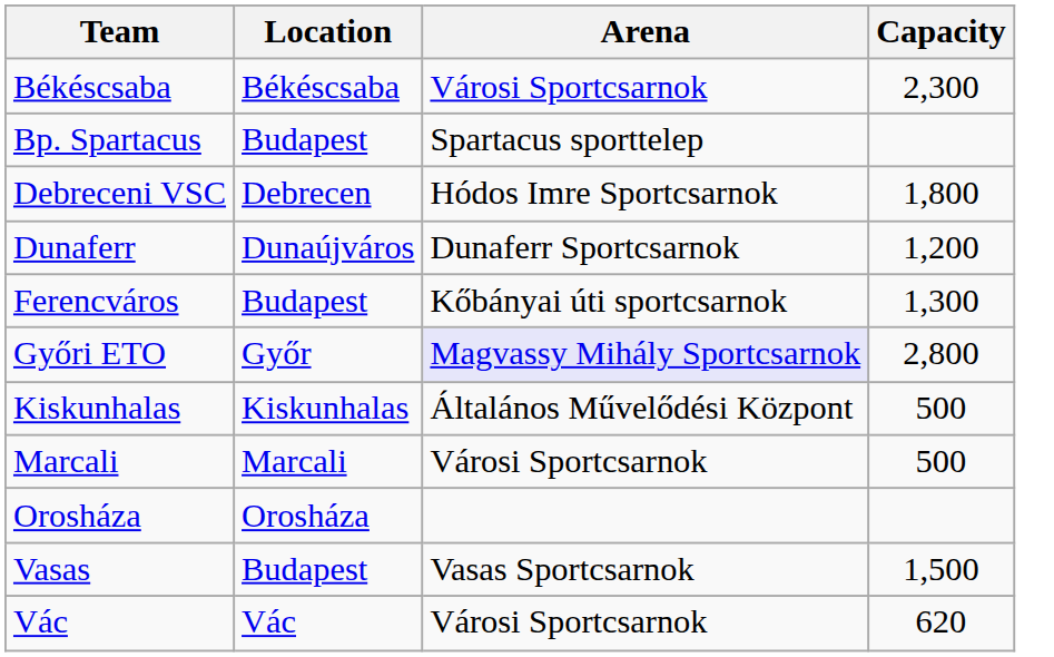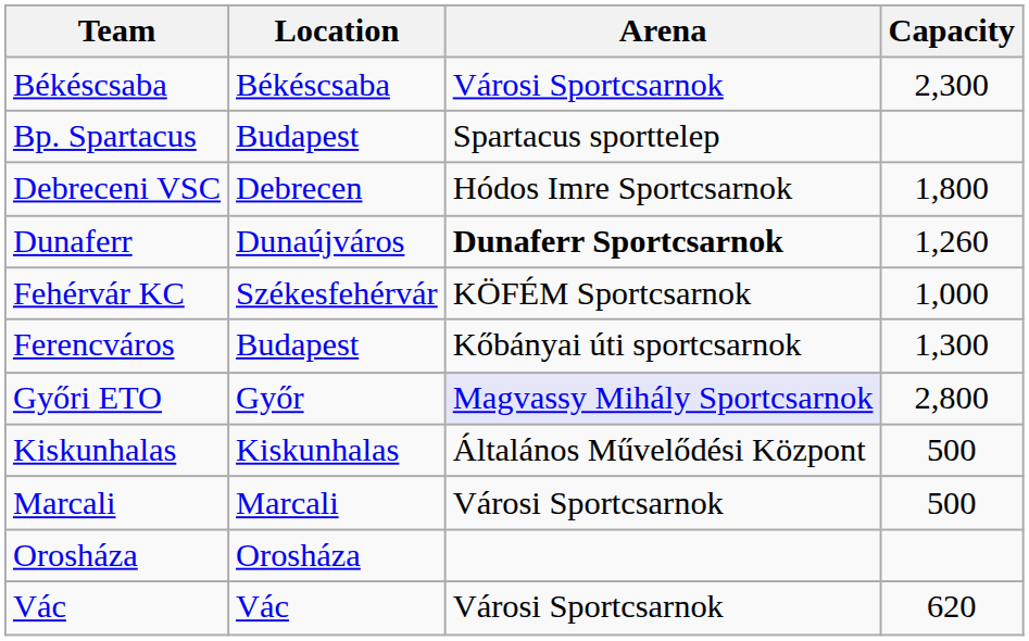 <table class="wikitable sortable" style="text-align: left;">
 <tr>
 <th>Team</th>
 <th>Location</th>
 <th>Arena</th>
 <th>Capacity</th>
 </tr>
 <tr>
 <td><a href='#'>Békéscsaba</a></td>
 <td><a href='#'>Békéscsaba</a></td>
 <td><a href='#'>Városi Sportcsarnok</a></td>
 <td align="center">2,300</td>
 </tr>
 <tr>
 <td><a href='#'>Bp. Spartacus</a></td>
 <td><a href='#'>Budapest</a></td>
 <td>Spartacus sporttelep</td>
 <td align="center"></td>
 </tr>
 <tr>
 <td><a href='#'>Debreceni VSC</a></td>
 <td><a href='#'>Debrecen</a></td>
 <td>Hódos Imre Sportcsarnok</td>
 <td align="center">1,800</td>
 </tr>
 <tr>
 <td><a href='#'>Dunaferr</a></td>
 <td><a href='#'>Dunaújváros</a></td>
-<td>Dunaferr Sportcsarnok</td>
-<td align="center">1,200</td>
+<td><strong>Dunaferr Sportcsarnok</strong></td>
+<td align="center">1,260</td>
+</tr>
+<tr>
+<td><a href='#'>Fehérvár KC</a></td>
+<td><a href='#'>Székesfehérvár</a></td>
+<td>KÖFÉM Sportcsarnok</td>
+<td align="center">1,000</td>
 </tr>
 <tr>
 <td><a href='#'>Ferencváros</a></td>
 <td><a href='#'>Budapest</a></td>
 <td>Kőbányai úti sportcsarnok</td>
 <td align="center">1,300</td>
 </tr>
 <tr>
 <td><a href='#'>Győri ETO</a></td>
 <td><a href='#'>Győr</a></td>
 <td style="background: lavender;"><a href='#'>Magvassy Mihály Sportcsarnok</a></td>
 <td align="center">2,800</td>
 </tr>
 <tr>
 <td><a href='#'>Kiskunhalas</a></td>
 <td><a href='#'>Kiskunhalas</a></td>
 <td>Általános Művelődési Központ</td>
 <td align="center">500</td>
 </tr>
 <tr>
 <td><a href='#'>Marcali</a></td>
 <td><a href='#'>Marcali</a></td>
 <td>Városi Sportcsarnok</td>
 <td align="center">500</td>
 </tr>
 <tr>
 <td><a href='#'>Orosháza</a></td>
 <td><a href='#'>Orosháza</a></td>
 <td></td>
 <td align="center"></td>
 </tr>
 <tr>
-<td><a href='#'>Vasas</a></td>
-<td><a href='#'>Budapest</a></td>
-<td>Vasas Sportcsarnok</td>
-<td align="center">1,500</td>
-</tr>
-<tr>
 <td><a href='#'>Vác</a></td>
 <td><a href='#'>Vác</a></td>
 <td>Városi Sportcsarnok</td>
 <td align="center">620</td>
 </tr>
 </table>
